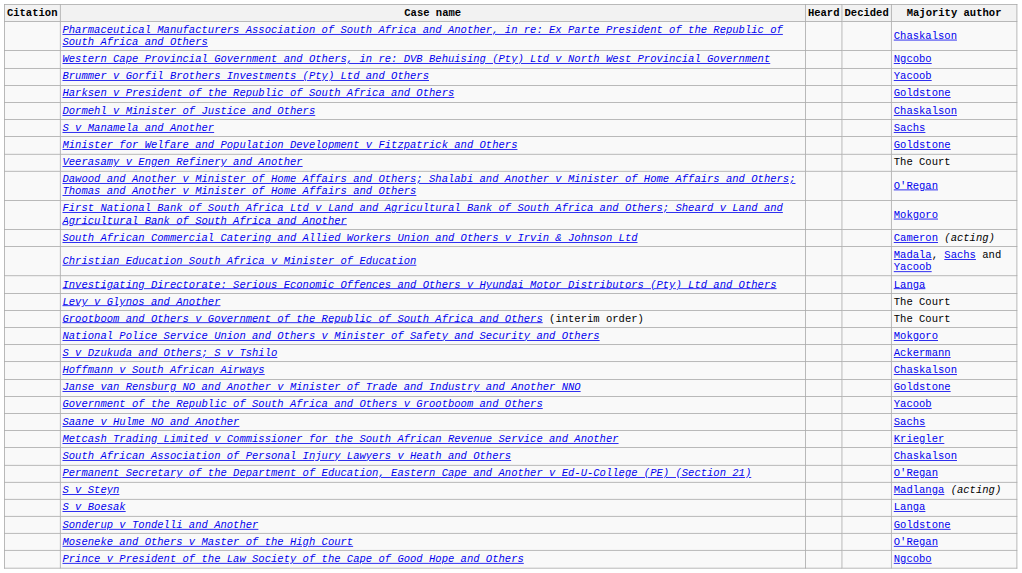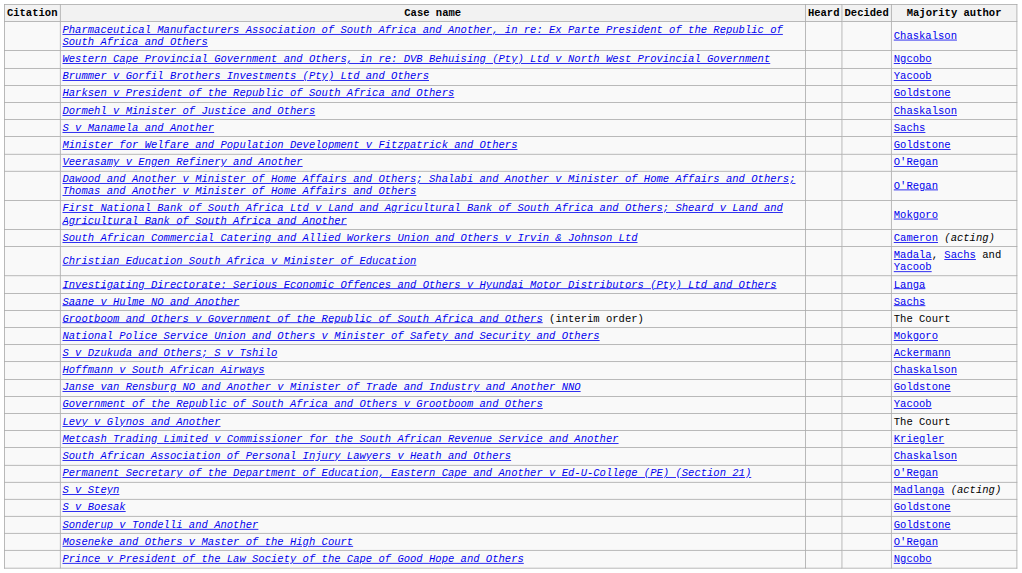 <table class="wikitable sortable static-row-numbers">
 <tr>
 <th>Citation</th>
 <th>Case name</th>
 <th>Heard</th>
 <th>Decided</th>
 <th>Majority author</th>
 </tr>
 <tr>
 <td nowrap></td>
 <td><em><a href='#'>Pharmaceutical Manufacturers Association of South Africa and Another, in re: Ex Parte President of the Republic of South Africa and Others</a></em></td>
 <td></td>
 <td></td>
 <td><a href='#'>Chaskalson</a></td>
 </tr>
 <tr>
 <td nowrap></td>
 <td><em><a href='#'>Western Cape Provincial Government and Others, in re: DVB Behuising (Pty) Ltd v North West Provincial Government</a></em></td>
 <td></td>
 <td></td>
 <td><a href='#'>Ngcobo</a></td>
 </tr>
 <tr>
 <td nowrap></td>
 <td><em><a href='#'>Brummer v Gorfil Brothers Investments (Pty) Ltd and Others</a></em></td>
 <td></td>
 <td></td>
 <td><a href='#'>Yacoob</a></td>
 </tr>
 <tr>
 <td nowrap></td>
 <td><em><a href='#'>Harksen v President of the Republic of South Africa and Others</a></em></td>
 <td></td>
 <td></td>
 <td><a href='#'>Goldstone</a></td>
 </tr>
 <tr>
 <td nowrap></td>
 <td><em><a href='#'>Dormehl v Minister of Justice and Others</a></em></td>
 <td></td>
 <td></td>
 <td><a href='#'>Chaskalson</a></td>
 </tr>
 <tr>
 <td nowrap></td>
 <td><em><a href='#'>S v Manamela and Another</a></em></td>
 <td></td>
 <td></td>
 <td><a href='#'>Sachs</a></td>
 </tr>
 <tr>
 <td nowrap></td>
 <td><em><a href='#'>Minister for Welfare and Population Development v Fitzpatrick and Others</a></em></td>
 <td></td>
 <td></td>
 <td><a href='#'>Goldstone</a></td>
 </tr>
 <tr>
 <td nowrap></td>
 <td><em><a href='#'>Veerasamy v Engen Refinery and Another</a></em></td>
 <td></td>
 <td></td>
-<td>The Court</td>
+<td><a href='#'>O'Regan</a></td>
 </tr>
 <tr>
 <td nowrap></td>
 <td><em><a href='#'>Dawood and Another v Minister of Home Affairs and Others; Shalabi and Another v Minister of Home Affairs and Others; Thomas and Another v Minister of Home Affairs and Others</a></em></td>
 <td></td>
 <td></td>
 <td><a href='#'>O'Regan</a></td>
 </tr>
 <tr>
 <td nowrap></td>
 <td><em><a href='#'>First National Bank of South Africa Ltd v Land and Agricultural Bank of South Africa and Others; Sheard v Land and Agricultural Bank of South Africa and Another</a></em></td>
 <td></td>
 <td></td>
 <td><a href='#'>Mokgoro</a></td>
 </tr>
 <tr>
 <td nowrap></td>
 <td><em><a href='#'>South African Commercial Catering and Allied Workers Union and Others v Irvin & Johnson Ltd</a></em></td>
 <td></td>
 <td></td>
 <td><a href='#'>Cameron</a> <em>(acting)</em></td>
 </tr>
 <tr>
 <td nowrap></td>
 <td><em><a href='#'>Christian Education South Africa v Minister of Education</a></em></td>
 <td></td>
 <td></td>
 <td><a href='#'>Madala</a>, <a href='#'>Sachs</a> and <a href='#'>Yacoob</a></td>
 </tr>
 <tr>
 <td nowrap></td>
 <td><em><a href='#'>Investigating Directorate: Serious Economic Offences and Others v Hyundai Motor Distributors (Pty) Ltd and Others</a></em></td>
 <td></td>
 <td></td>
 <td><a href='#'>Langa</a></td>
 </tr>
 <tr>
 <td nowrap></td>
-<td><em><a href='#'>Levy v Glynos and Another</a></em></td>
+<td><em><a href='#'>Saane v Hulme NO and Another</a></em></td>
 <td></td>
 <td></td>
-<td>The Court</td>
+<td><a href='#'>Sachs</a></td>
 </tr>
 <tr>
 <td nowrap></td>
 <td><em><a href='#'>Grootboom and Others v Government of the Republic of South Africa and Others</a></em> (interim order)</td>
 <td></td>
 <td></td>
 <td>The Court</td>
 </tr>
 <tr>
 <td nowrap></td>
 <td><em><a href='#'>National Police Service Union and Others v Minister of Safety and Security and Others</a></em></td>
 <td></td>
 <td></td>
 <td><a href='#'>Mokgoro</a></td>
 </tr>
 <tr>
 <td nowrap></td>
 <td><em><a href='#'>S v Dzukuda and Others; S v Tshilo</a></em></td>
 <td></td>
 <td></td>
 <td><a href='#'>Ackermann</a></td>
 </tr>
 <tr>
 <td nowrap></td>
 <td><em><a href='#'>Hoffmann v South African Airways</a></em></td>
 <td></td>
 <td></td>
 <td><a href='#'>Chaskalson</a></td>
 </tr>
 <tr>
 <td nowrap></td>
 <td><em><a href='#'>Janse van Rensburg NO and Another v Minister of Trade and Industry and Another NNO</a></em></td>
 <td></td>
 <td></td>
 <td><a href='#'>Goldstone</a></td>
 </tr>
 <tr>
 <td nowrap></td>
 <td><em><a href='#'>Government of the Republic of South Africa and Others v Grootboom and Others</a></em></td>
 <td></td>
 <td></td>
 <td><a href='#'>Yacoob</a></td>
 </tr>
 <tr>
 <td nowrap></td>
-<td><em><a href='#'>Saane v Hulme NO and Another</a></em></td>
+<td><em><a href='#'>Levy v Glynos and Another</a></em></td>
 <td></td>
 <td></td>
-<td><a href='#'>Sachs</a></td>
+<td>The Court</td>
 </tr>
 <tr>
 <td nowrap></td>
 <td><em><a href='#'>Metcash Trading Limited v Commissioner for the South African Revenue Service and Another</a></em></td>
 <td></td>
 <td></td>
 <td><a href='#'>Kriegler</a></td>
 </tr>
 <tr>
 <td nowrap></td>
 <td><em><a href='#'>South African Association of Personal Injury Lawyers v Heath and Others</a></em></td>
 <td></td>
 <td></td>
 <td><a href='#'>Chaskalson</a></td>
 </tr>
 <tr>
 <td nowrap></td>
 <td><em><a href='#'>Permanent Secretary of the Department of Education, Eastern Cape and Another v Ed-U-College (PE) (Section 21)</a></em></td>
 <td></td>
 <td></td>
 <td><a href='#'>O'Regan</a></td>
 </tr>
 <tr>
 <td nowrap></td>
 <td><em><a href='#'>S v Steyn</a></em></td>
 <td></td>
 <td></td>
 <td><a href='#'>Madlanga</a> <em>(acting)</em></td>
 </tr>
 <tr>
 <td nowrap></td>
 <td><em><a href='#'>S v Boesak</a></em></td>
 <td></td>
 <td></td>
-<td><a href='#'>Langa</a></td>
+<td><a href='#'>Goldstone</a></td>
 </tr>
 <tr>
 <td nowrap></td>
 <td><em><a href='#'>Sonderup v Tondelli and Another</a></em></td>
 <td></td>
 <td></td>
 <td><a href='#'>Goldstone</a></td>
 </tr>
 <tr>
 <td nowrap></td>
 <td><em><a href='#'>Moseneke and Others v Master of the High Court</a></em></td>
 <td></td>
 <td></td>
 <td><a href='#'>O'Regan</a></td>
 </tr>
 <tr>
 <td nowrap></td>
 <td><em><a href='#'>Prince v President of the Law Society of the Cape of Good Hope and Others</a></em></td>
 <td></td>
 <td></td>
 <td><a href='#'>Ngcobo</a></td>
 </tr>
 </table>
